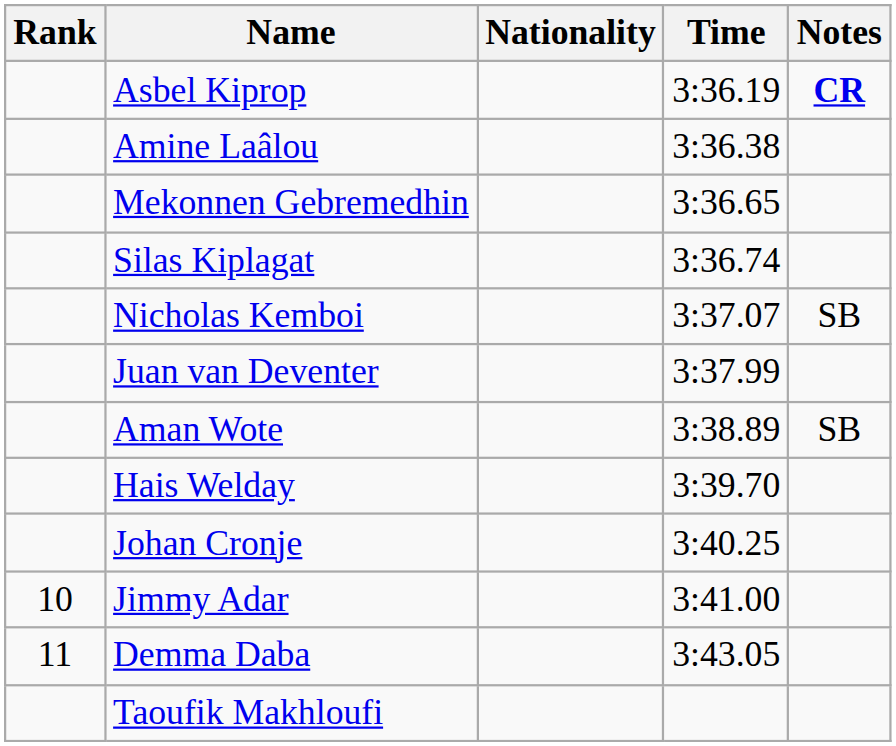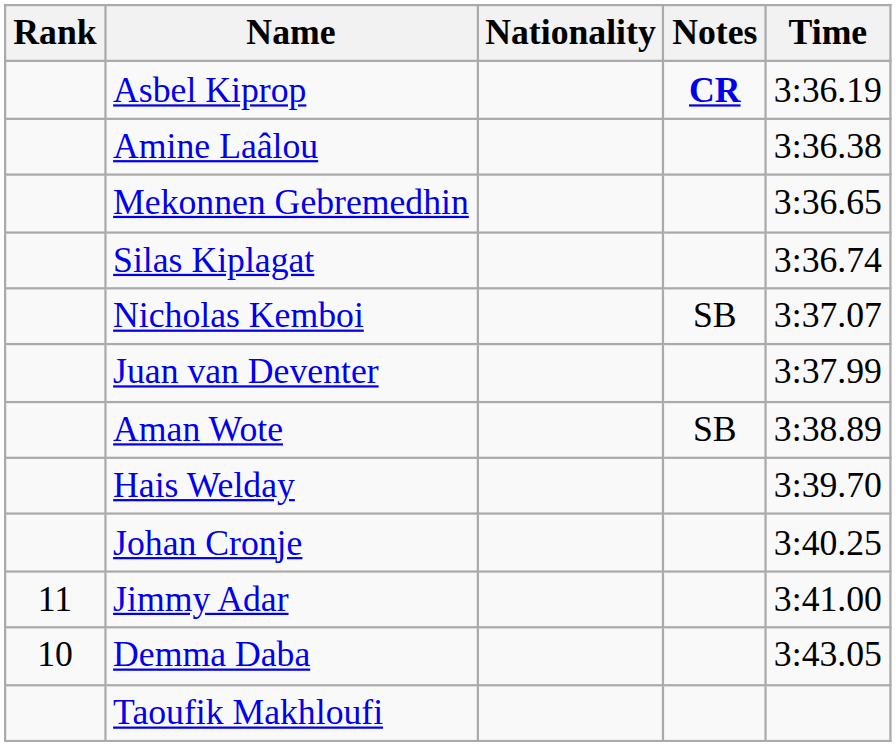 <table class="wikitable sortable" style="text-align:center">
 <tr>
 <th>Rank</th>
 <th>Name</th>
 <th>Nationality</th>
+<th>Notes</th>
 <th>Time</th>
-<th>Notes</th>
 </tr>
 <tr>
 <td></td>
 <td align=left><a href='#'>Asbel Kiprop</a></td>
 <td align=left></td>
+<td><strong><a href='#'>CR</a></strong></td>
 <td>3:36.19</td>
-<td><strong><a href='#'>CR</a></strong></td>
 </tr>
 <tr>
 <td></td>
 <td align=left><a href='#'>Amine Laâlou</a></td>
 <td align=left></td>
+<td></td>
 <td>3:36.38</td>
-<td></td>
 </tr>
 <tr>
 <td></td>
 <td align=left><a href='#'>Mekonnen Gebremedhin</a></td>
 <td align=left></td>
+<td></td>
 <td>3:36.65</td>
-<td></td>
 </tr>
 <tr>
 <td></td>
 <td align=left><a href='#'>Silas Kiplagat</a></td>
 <td align=left></td>
+<td></td>
 <td>3:36.74</td>
-<td></td>
 </tr>
 <tr>
 <td></td>
 <td align=left><a href='#'>Nicholas Kemboi</a></td>
 <td align=left></td>
+<td>SB</td>
 <td>3:37.07</td>
-<td>SB</td>
 </tr>
 <tr>
 <td></td>
 <td align=left><a href='#'>Juan van Deventer</a></td>
 <td align=left></td>
+<td></td>
 <td>3:37.99</td>
-<td></td>
 </tr>
 <tr>
 <td></td>
 <td align=left><a href='#'>Aman Wote</a></td>
 <td align=left></td>
+<td>SB</td>
 <td>3:38.89</td>
-<td>SB</td>
 </tr>
 <tr>
 <td></td>
 <td align=left><a href='#'>Hais Welday</a></td>
 <td align=left></td>
+<td></td>
 <td>3:39.70</td>
-<td></td>
 </tr>
 <tr>
 <td></td>
 <td align=left><a href='#'>Johan Cronje</a></td>
 <td align=left></td>
+<td></td>
 <td>3:40.25</td>
+</tr>
+<tr>
+<td>11</td>
+<td align=left><a href='#'>Jimmy Adar</a></td>
+<td align=left></td>
 <td></td>
+<td>3:41.00</td>
 </tr>
 <tr>
 <td>10</td>
-<td align=left><a href='#'>Jimmy Adar</a></td>
-<td align=left></td>
-<td>3:41.00</td>
-<td></td>
-</tr>
-<tr>
-<td>11</td>
 <td align=left><a href='#'>Demma Daba</a></td>
 <td align=left></td>
+<td></td>
 <td>3:43.05</td>
-<td></td>
 </tr>
 <tr>
 <td></td>
 <td align=left><a href='#'>Taoufik Makhloufi</a></td>
 <td align=left></td>
 <td></td>
 <td></td>
 </tr>
 </table>
